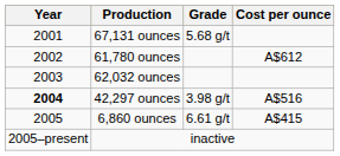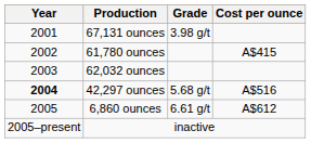 <table class="wikitable">
 <tr align="center" bgcolor="#DAA520">
 <th>Year</th>
 <th>Production</th>
 <th>Grade</th>
 <th>Cost per ounce</th>
 </tr>
 <tr align="center">
 <td>2001</td>
 <td>67,131 ounces</td>
-<td>5.68 g/t</td>
+<td>3.98 g/t</td>
 <td></td>
 </tr>
 <tr align="center">
 <td>2002</td>
 <td>61,780 ounces</td>
 <td></td>
-<td>A$612</td>
+<td>A$415</td>
 </tr>
 <tr align="center">
 <td>2003</td>
 <td>62,032 ounces</td>
 <td></td>
 <td></td>
 </tr>
 <tr align="center">
 <td><strong>2004</strong></td>
 <td>42,297 ounces</td>
-<td>3.98 g/t</td>
+<td>5.68 g/t</td>
 <td>A$516</td>
 </tr>
 <tr align="center">
 <td>2005</td>
 <td>6,860 ounces</td>
 <td>6.61 g/t</td>
-<td>A$415</td>
+<td>A$612</td>
 </tr>
 <tr align="center">
 <td>2005–present</td>
 <td colspan=3>inactive</td>
 </tr>
 </table>
